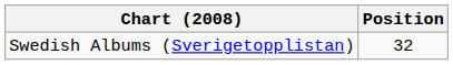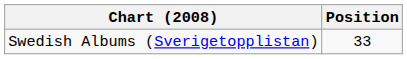 <table class="wikitable sortable">
 <tr>
 <th>Chart (2008)</th>
 <th>Position</th>
 </tr>
 <tr>
 <td>Swedish Albums (<a href='#'>Sverigetopplistan</a>)</td>
-<td align="center">32</td>
+<td align="center">33</td>
 </tr>
 </table>
